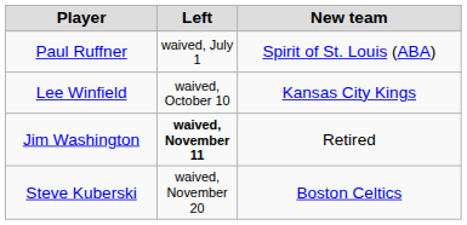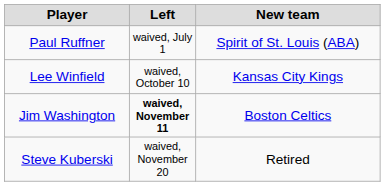 <table class="wikitable" style="text-align: center">
 <tr align="center"  bgcolor="#dddddd">
 <td style="width:140px"><strong>Player</strong></td>
 <td style="width:70px"><strong>Left</strong></td>
 <td style="width:210px"><strong>New team</strong></td>
 </tr>
 <tr style="height:40px">
 <td><a href='#'>Paul Ruffner</a></td>
 <td style="font-size: 80%">waived, July 1</td>
 <td><a href='#'>Spirit of St. Louis</a> (<a href='#'>ABA</a>)</td>
 </tr>
 <tr style="height:40px">
 <td><a href='#'>Lee Winfield</a></td>
 <td style="font-size: 80%">waived, October 10</td>
 <td><a href='#'>Kansas City Kings</a></td>
 </tr>
 <tr style="height:40px">
 <td><a href='#'>Jim Washington</a></td>
 <td style="font-size: 80%"><strong>waived, November 11</strong></td>
-<td>Retired</td>
+<td><a href='#'>Boston Celtics</a></td>
 </tr>
 <tr style="height:40px">
 <td><a href='#'>Steve Kuberski</a></td>
 <td style="font-size: 80%">waived, November 20</td>
-<td><a href='#'>Boston Celtics</a></td>
+<td>Retired</td>
 </tr>
 </table>
